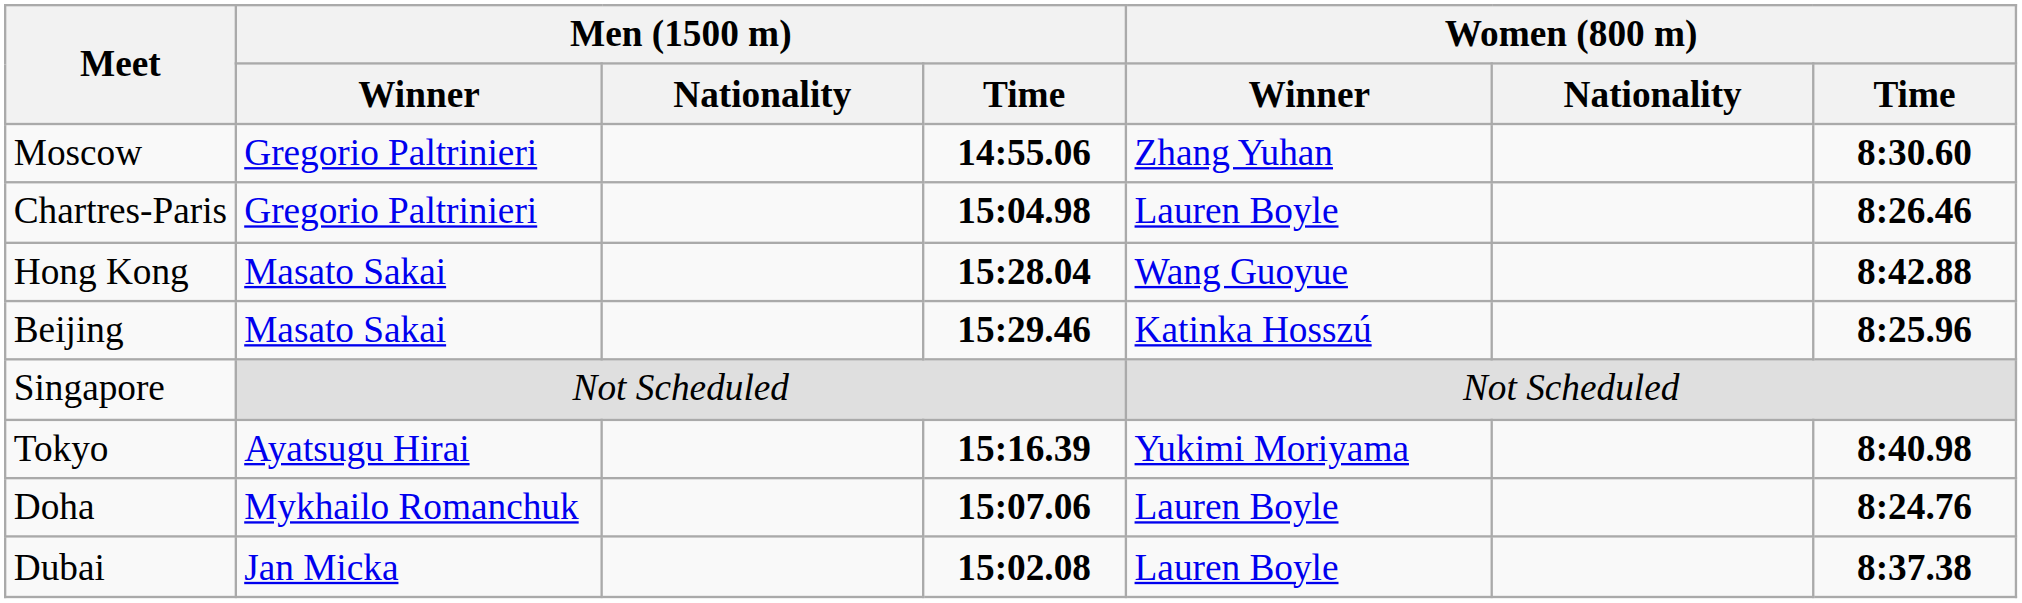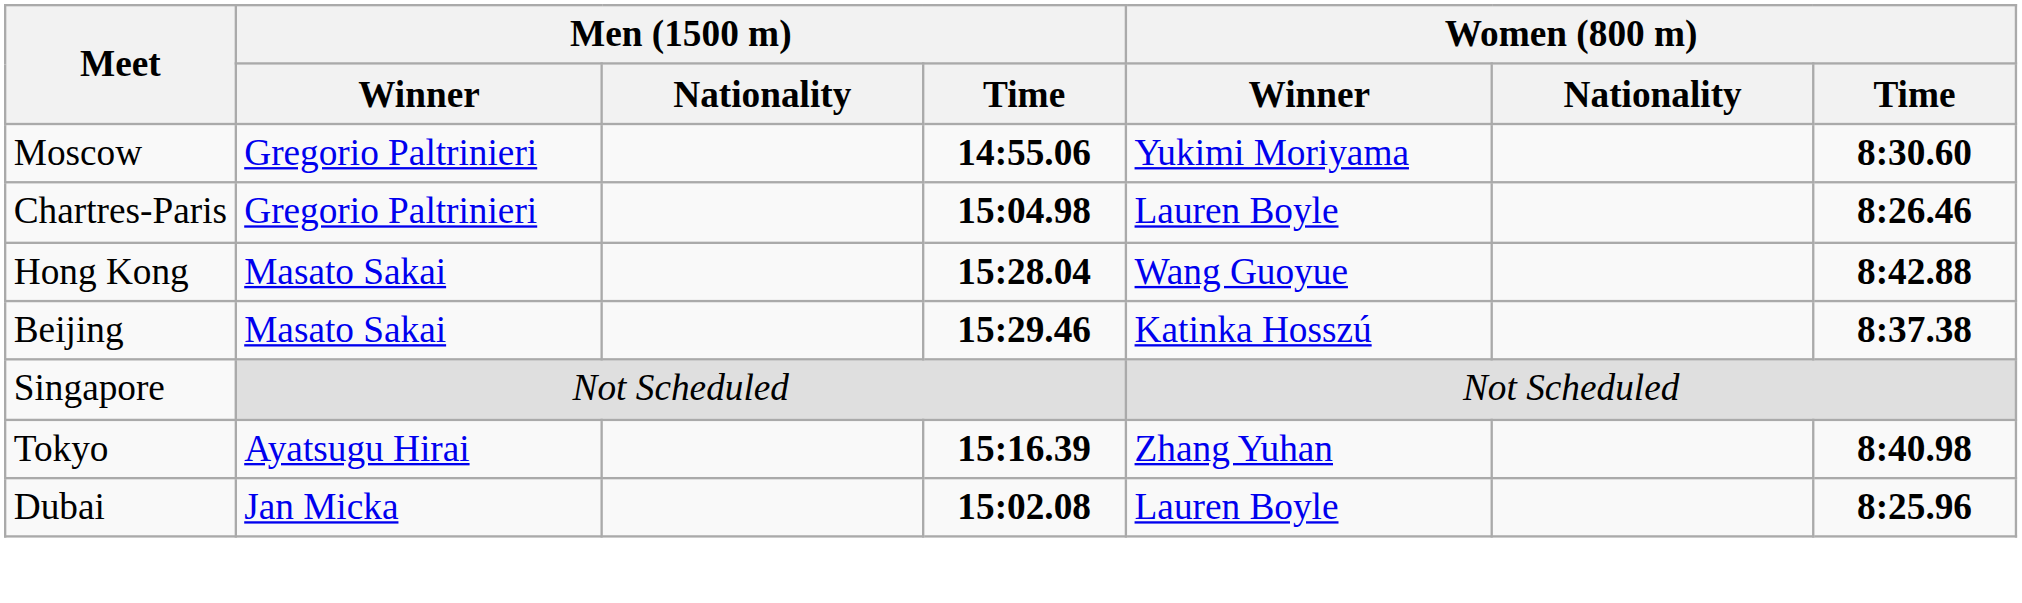 <table class="wikitable">
 <tr>
 <th rowspan="2">Meet</th>
 <th colspan="3">Men (1500 m)</th>
 <th colspan="3">Women (800 m)</th>
 </tr>
 <tr>
 <th width=150>Winner</th>
 <th width=130>Nationality</th>
 <th width=80>Time</th>
 <th width=150>Winner</th>
 <th width=130>Nationality</th>
 <th width=80>Time</th>
 </tr>
 <tr>
 <td>Moscow</td>
 <td><a href='#'>Gregorio Paltrinieri</a></td>
 <td></td>
 <td align=center><strong>14:55.06</strong></td>
-<td><a href='#'>Zhang Yuhan</a></td>
+<td><a href='#'>Yukimi Moriyama</a></td>
 <td></td>
 <td align=center><strong>8:30.60</strong></td>
 </tr>
 <tr>
 <td>Chartres-Paris</td>
 <td><a href='#'>Gregorio Paltrinieri</a></td>
 <td></td>
 <td align=center><strong>15:04.98</strong></td>
 <td><a href='#'>Lauren Boyle</a></td>
 <td></td>
 <td align=center><strong>8:26.46</strong></td>
 </tr>
 <tr>
 <td>Hong Kong</td>
 <td><a href='#'>Masato Sakai</a></td>
 <td></td>
 <td align=center><strong>15:28.04</strong></td>
 <td><a href='#'>Wang Guoyue</a></td>
 <td></td>
 <td align=center><strong>8:42.88</strong></td>
 </tr>
 <tr>
 <td>Beijing</td>
 <td><a href='#'>Masato Sakai</a></td>
 <td></td>
 <td align=center><strong>15:29.46</strong></td>
 <td><a href='#'>Katinka Hosszú</a></td>
 <td></td>
-<td align=center><strong>8:25.96</strong></td>
+<td align=center><strong>8:37.38</strong></td>
 </tr>
 <tr>
 <td>Singapore</td>
 <td colspan=3 align=center style="background:#dfdfdf"><em>Not Scheduled</em></td>
 <td colspan=3 align=center style="background:#dfdfdf"><em>Not Scheduled</em></td>
 </tr>
 <tr>
 <td>Tokyo</td>
 <td><a href='#'>Ayatsugu Hirai</a></td>
 <td></td>
 <td align=center><strong>15:16.39</strong></td>
-<td><a href='#'>Yukimi Moriyama</a></td>
+<td><a href='#'>Zhang Yuhan</a></td>
 <td></td>
 <td align=center><strong>8:40.98</strong></td>
-</tr>
-<tr>
-<td>Doha</td>
-<td><a href='#'>Mykhailo Romanchuk</a></td>
-<td></td>
-<td align=center><strong>15:07.06</strong></td>
-<td><a href='#'>Lauren Boyle</a></td>
-<td></td>
-<td align=center><strong>8:24.76</strong></td>
 </tr>
 <tr>
 <td>Dubai</td>
 <td><a href='#'>Jan Micka</a></td>
 <td></td>
 <td align=center><strong>15:02.08</strong></td>
 <td><a href='#'>Lauren Boyle</a></td>
 <td></td>
-<td align=center><strong>8:37.38</strong></td>
+<td align=center><strong>8:25.96</strong></td>
 </tr>
 </table>
